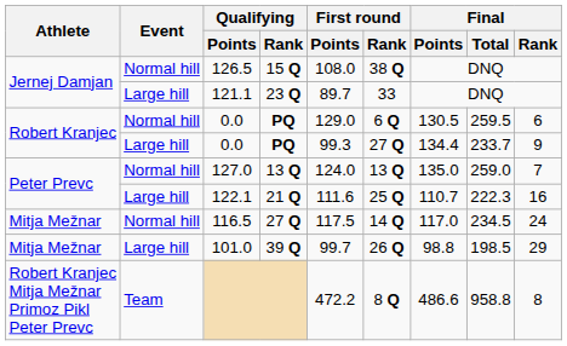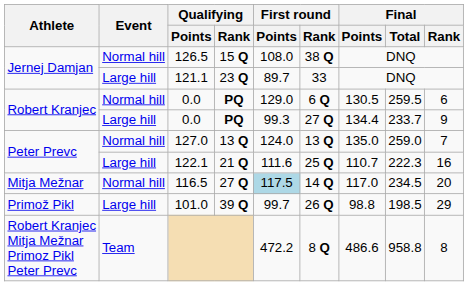 <table class="wikitable">
 <tr>
 <th rowspan="2">Athlete</th>
 <th rowspan="2">Event</th>
 <th colspan="2">Qualifying</th>
 <th colspan="2">First round</th>
 <th colspan="3">Final</th>
 </tr>
 <tr>
 <th>Points</th>
 <th>Rank</th>
 <th>Points</th>
 <th>Rank</th>
 <th>Points</th>
 <th>Total</th>
 <th>Rank</th>
 </tr>
 <tr>
 <td rowspan=2><a href='#'>Jernej Damjan</a></td>
 <td><a href='#'>Normal hill</a></td>
 <td align="center">126.5</td>
 <td align="center">15 <strong>Q</strong></td>
 <td align="center">108.0</td>
 <td align="center">38 <strong>Q</strong></td>
 <td colspan=3 align="center">DNQ</td>
 </tr>
 <tr>
 <td><a href='#'>Large hill</a></td>
 <td align="center">121.1</td>
 <td align="center">23 <strong>Q</strong></td>
 <td align="center">89.7</td>
 <td align="center">33</td>
 <td colspan=3 align="center">DNQ</td>
 </tr>
 <tr>
 <td rowspan=2><a href='#'>Robert Kranjec</a></td>
 <td><a href='#'>Normal hill</a></td>
 <td align="center">0.0</td>
 <td align="center"><strong>PQ</strong></td>
 <td align="center">129.0</td>
 <td align="center">6 <strong>Q</strong></td>
 <td align="center">130.5</td>
 <td align="center">259.5</td>
 <td align="center">6</td>
 </tr>
 <tr>
 <td><a href='#'>Large hill</a></td>
 <td align="center">0.0</td>
 <td align="center"><strong>PQ</strong></td>
 <td align="center">99.3</td>
 <td align="center">27 <strong>Q</strong></td>
 <td align="center">134.4</td>
 <td align="center">233.7</td>
 <td align="center">9</td>
 </tr>
 <tr>
 <td rowspan=2><a href='#'>Peter Prevc</a></td>
 <td><a href='#'>Normal hill</a></td>
 <td align="center">127.0</td>
 <td align="center">13 <strong>Q</strong></td>
 <td align="center">124.0</td>
 <td align="center">13 <strong>Q</strong></td>
 <td align="center">135.0</td>
 <td align="center">259.0</td>
 <td align="center">7</td>
 </tr>
 <tr>
 <td><a href='#'>Large hill</a></td>
 <td align="center">122.1</td>
 <td align="center">21 <strong>Q</strong></td>
 <td align="center">111.6</td>
 <td align="center">25 <strong>Q</strong></td>
 <td align="center">110.7</td>
 <td align="center">222.3</td>
 <td align="center">16</td>
 </tr>
 <tr>
 <td><a href='#'>Mitja Mežnar</a></td>
 <td><a href='#'>Normal hill</a></td>
 <td align="center">116.5</td>
 <td align="center">27 <strong>Q</strong></td>
-<td align="center">117.5</td>
+<td align="center" style="background: lightblue;">117.5</td>
 <td align="center">14 <strong>Q</strong></td>
 <td align="center">117.0</td>
 <td align="center">234.5</td>
-<td align="center">24</td>
+<td align="center">20</td>
 </tr>
 <tr>
-<td><a href='#'>Mitja Mežnar</a></td>
+<td><a href='#'>Primož Pikl</a></td>
 <td><a href='#'>Large hill</a></td>
 <td align="center">101.0</td>
 <td align="center">39 <strong>Q</strong></td>
 <td align="center">99.7</td>
 <td align="center">26 <strong>Q</strong></td>
 <td align="center">98.8</td>
 <td align="center">198.5</td>
 <td align="center">29</td>
 </tr>
 <tr>
 <td><a href='#'>Robert Kranjec</a><br><a href='#'>Mitja Mežnar</a><br><a href='#'>Primoz Pikl</a><br><a href='#'>Peter Prevc</a></td>
 <td><a href='#'>Team</a></td>
 <td colspan= 2 bgcolor="wheat"></td>
 <td align="center">472.2</td>
 <td align="center">8 <strong>Q</strong></td>
 <td align="center">486.6</td>
 <td align="center">958.8</td>
 <td align="center">8</td>
 </tr>
 </table>
